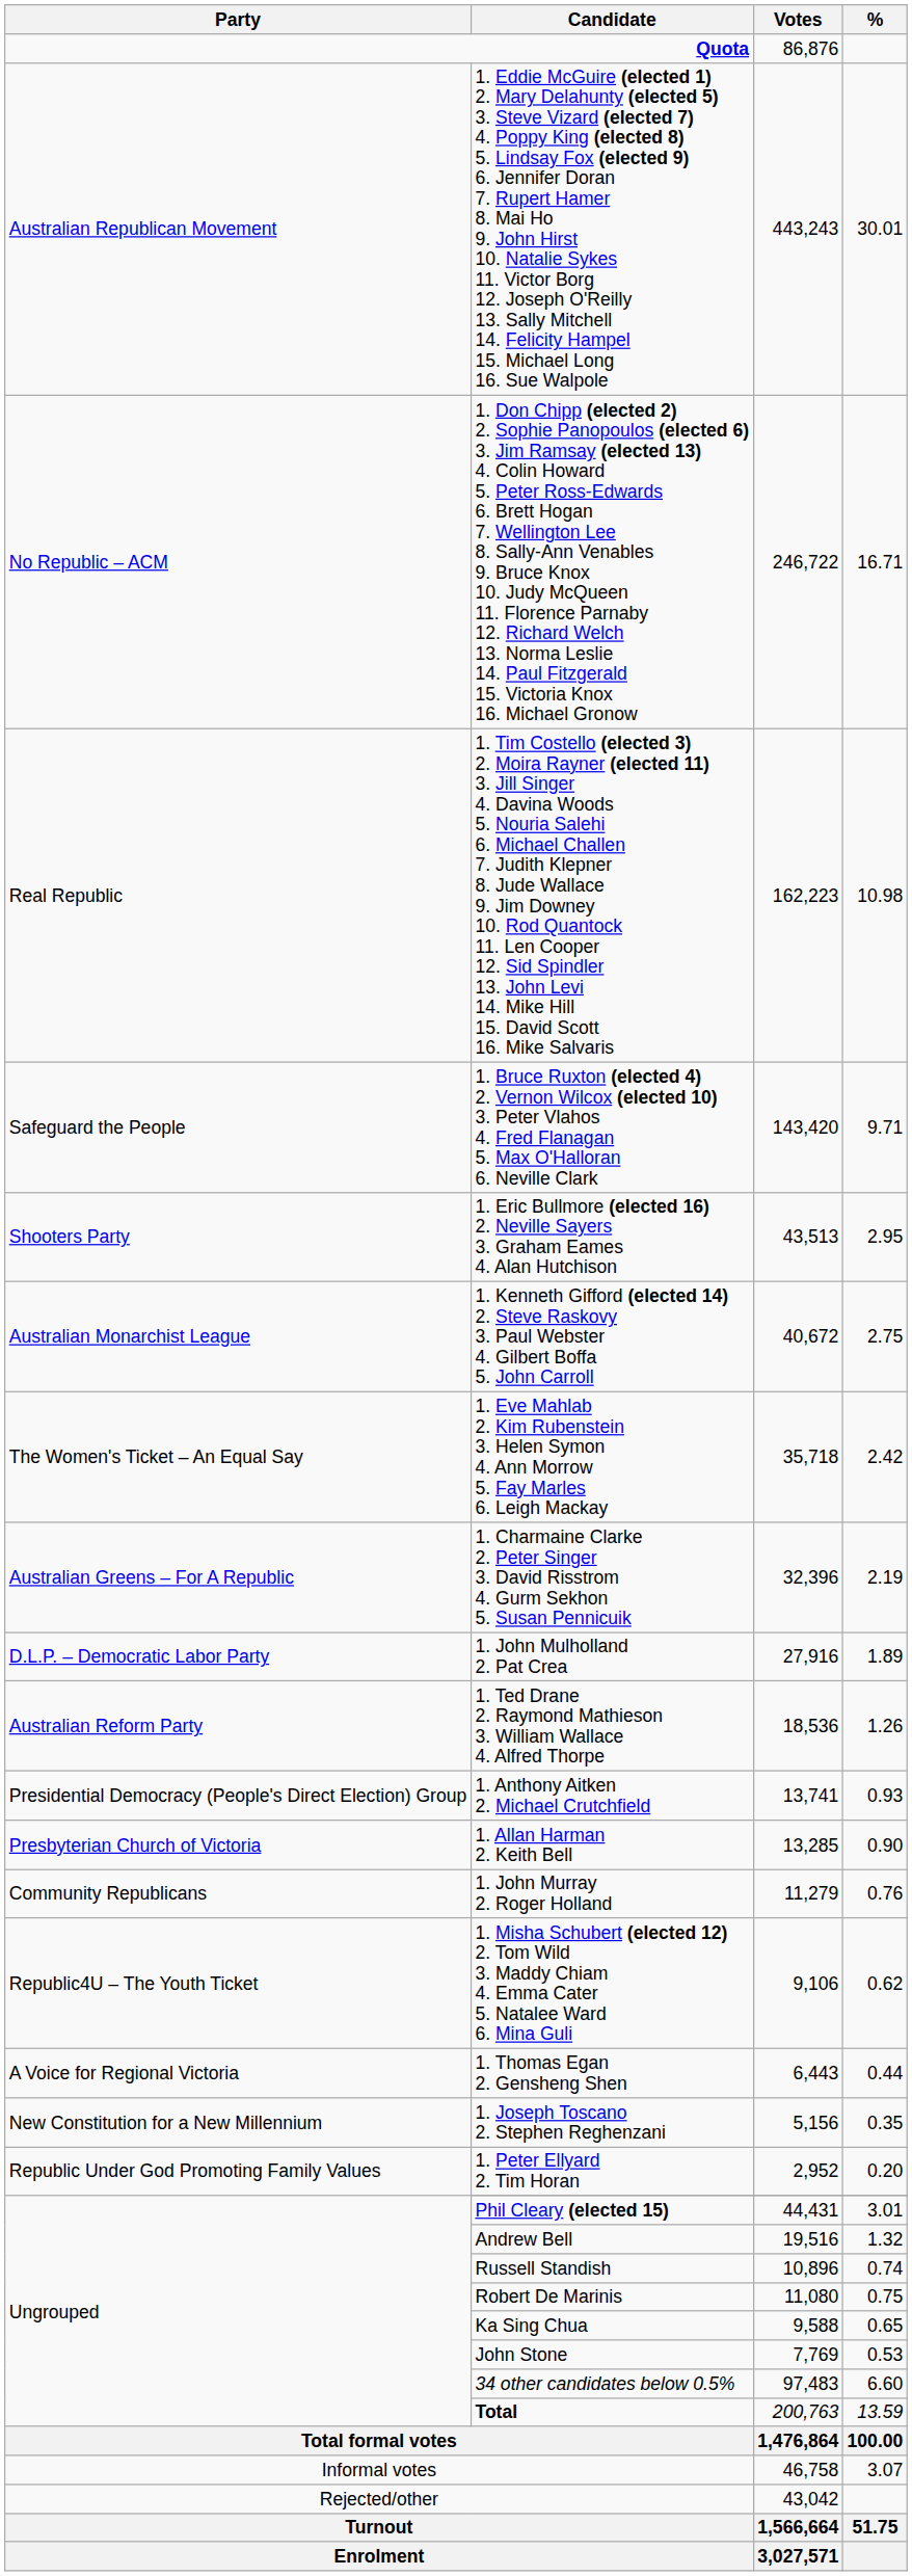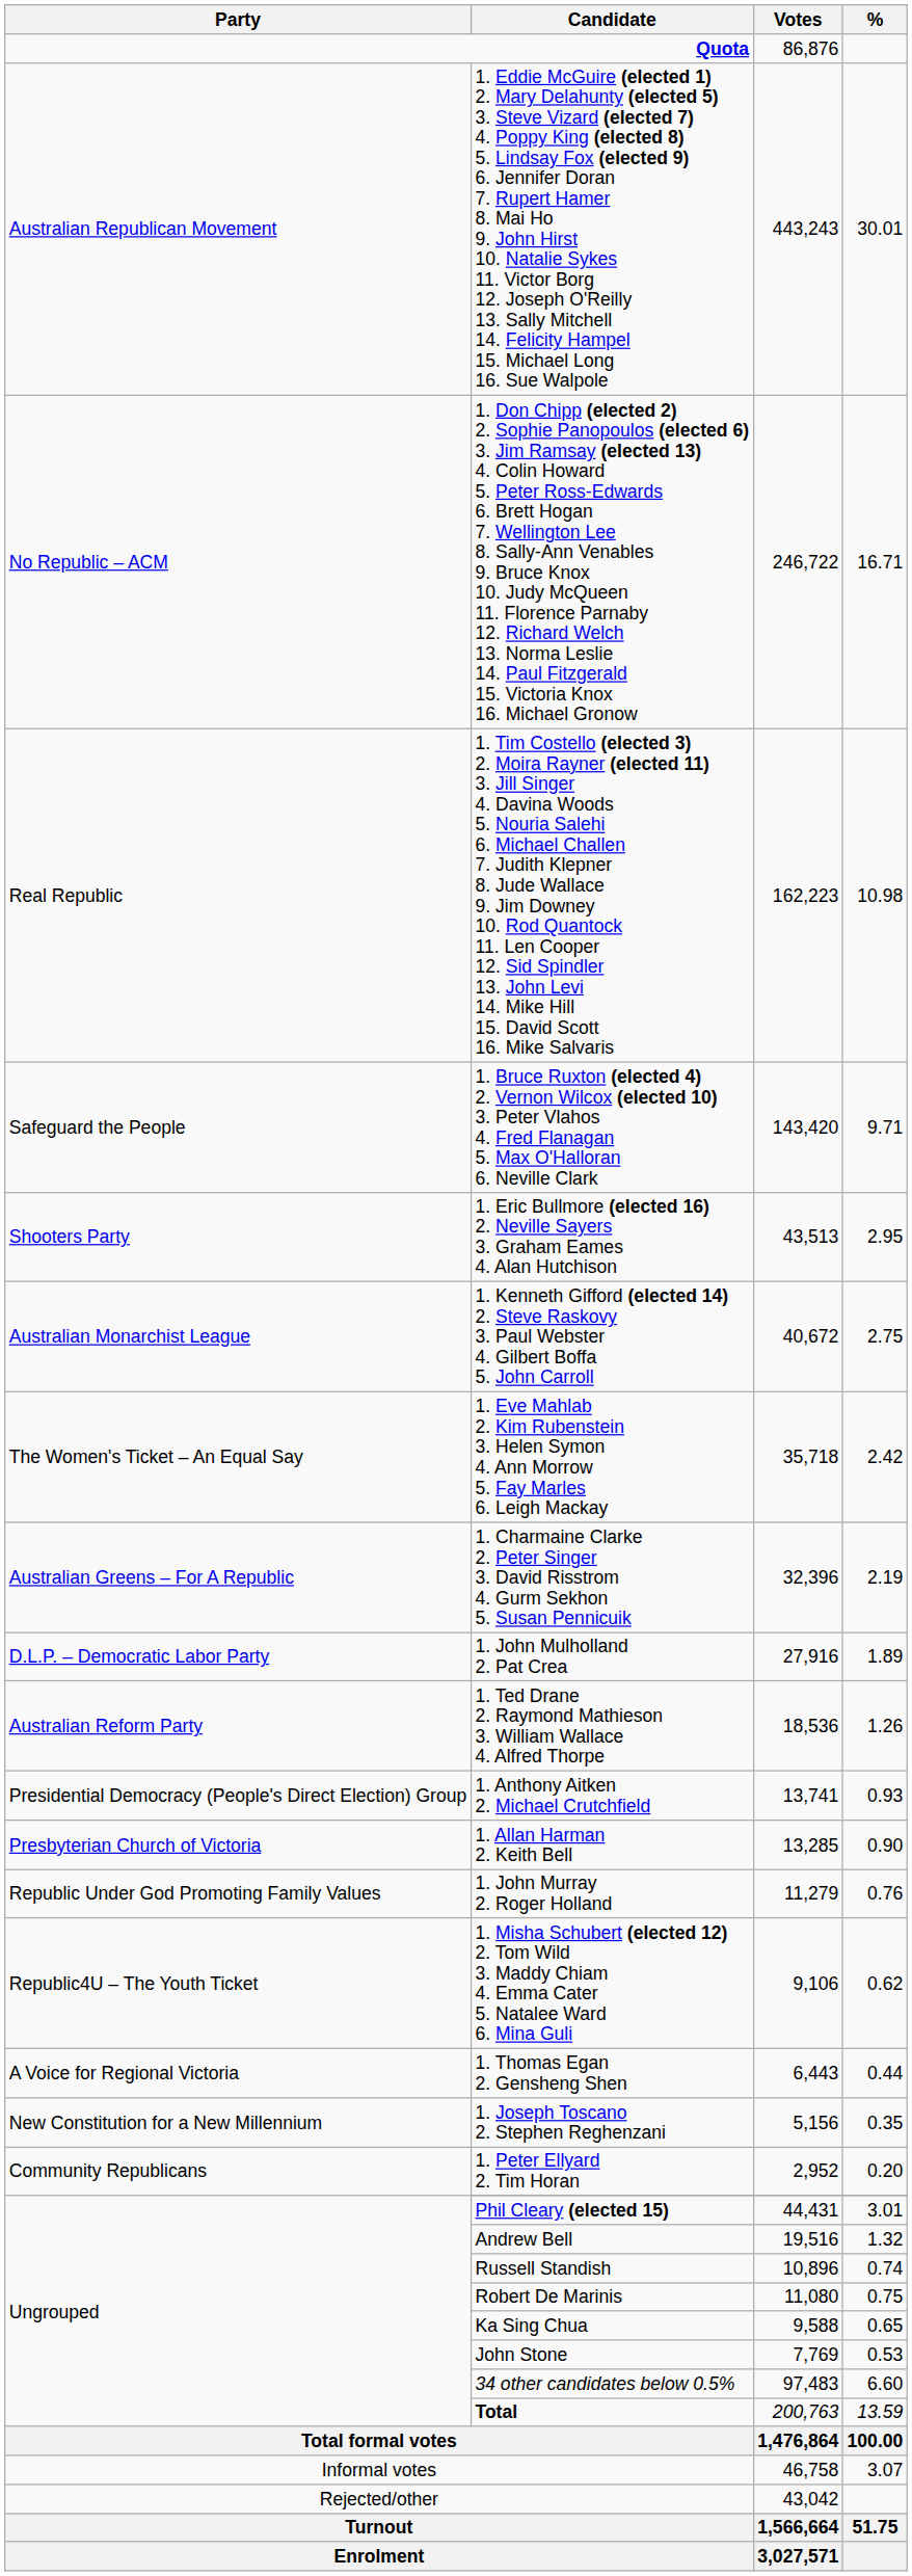 <table class=wikitable style="text-align:right; font-size:90%">
 <tr>
 <th>Party</th>
 <th>Candidate</th>
 <th>Votes</th>
 <th>%</th>
 </tr>
 <tr>
 <td colspan=2><strong><a href='#'>Quota</a></strong></td>
 <td>86,876</td>
 <td></td>
 </tr>
 <tr>
 <td align=left><a href='#'>Australian Republican Movement</a></td>
 <td align=left>1. <a href='#'>Eddie McGuire</a> <strong>(elected 1)</strong><br>2. <a href='#'>Mary Delahunty</a> <strong>(elected 5)</strong><br>3. <a href='#'>Steve Vizard</a> <strong>(elected 7)</strong><br>4. <a href='#'>Poppy King</a> <strong>(elected 8)</strong><br>5. <a href='#'>Lindsay Fox</a> <strong>(elected 9)</strong><br>6. Jennifer Doran<br>7. <a href='#'>Rupert Hamer</a><br>8. Mai Ho<br>9. <a href='#'>John Hirst</a><br>10. <a href='#'>Natalie Sykes</a><br>11. Victor Borg<br>12. Joseph O'Reilly<br>13. Sally Mitchell<br>14. <a href='#'>Felicity Hampel</a><br>15. Michael Long<br>16. Sue Walpole</td>
 <td>443,243</td>
 <td>30.01</td>
 </tr>
 <tr>
 <td align=left><a href='#'>No Republic – ACM</a></td>
 <td align=left>1. <a href='#'>Don Chipp</a> <strong>(elected 2)</strong><br>2. <a href='#'>Sophie Panopoulos</a> <strong>(elected 6)</strong><br>3. <a href='#'>Jim Ramsay</a> <strong>(elected 13)</strong><br>4. Colin Howard<br>5. <a href='#'>Peter Ross-Edwards</a><br>6. Brett Hogan<br>7. <a href='#'>Wellington Lee</a><br>8. Sally-Ann Venables<br>9. Bruce Knox<br>10. Judy McQueen<br>11. Florence Parnaby<br>12. <a href='#'>Richard Welch</a><br>13. Norma Leslie<br>14. <a href='#'>Paul Fitzgerald</a><br>15. Victoria Knox<br>16. Michael Gronow</td>
 <td>246,722</td>
 <td>16.71</td>
 </tr>
 <tr>
 <td align=left>Real Republic</td>
 <td align=left>1. <a href='#'>Tim Costello</a> <strong>(elected 3)</strong><br>2. <a href='#'>Moira Rayner</a> <strong>(elected 11)</strong><br>3. <a href='#'>Jill Singer</a><br>4. Davina Woods<br>5. <a href='#'>Nouria Salehi</a><br>6. <a href='#'>Michael Challen</a><br>7. Judith Klepner<br>8. Jude Wallace<br>9. Jim Downey<br>10. <a href='#'>Rod Quantock</a><br>11. Len Cooper<br>12. <a href='#'>Sid Spindler</a><br>13. <a href='#'>John Levi</a><br>14. Mike Hill<br>15. David Scott<br>16. Mike Salvaris</td>
 <td>162,223</td>
 <td>10.98</td>
 </tr>
 <tr>
 <td align=left>Safeguard the People</td>
 <td align=left>1. <a href='#'>Bruce Ruxton</a> <strong>(elected 4)</strong><br>2. <a href='#'>Vernon Wilcox</a> <strong>(elected 10)</strong><br>3. Peter Vlahos<br>4. <a href='#'>Fred Flanagan</a><br>5. <a href='#'>Max O'Halloran</a><br>6. Neville Clark</td>
 <td>143,420</td>
 <td>9.71</td>
 </tr>
 <tr>
 <td align=left><a href='#'>Shooters Party</a></td>
 <td align=left>1. Eric Bullmore <strong>(elected 16)</strong><br>2. <a href='#'>Neville Sayers</a><br>3. Graham Eames<br>4. Alan Hutchison</td>
 <td>43,513</td>
 <td>2.95</td>
 </tr>
 <tr>
 <td align=left><a href='#'>Australian Monarchist League</a></td>
 <td align=left>1. Kenneth Gifford <strong>(elected 14)</strong><br>2. <a href='#'>Steve Raskovy</a><br>3. Paul Webster<br>4. Gilbert Boffa<br>5. <a href='#'>John Carroll</a></td>
 <td>40,672</td>
 <td>2.75</td>
 </tr>
 <tr>
 <td align=left>The Women's Ticket – An Equal Say</td>
 <td align=left>1. <a href='#'>Eve Mahlab</a><br>2. <a href='#'>Kim Rubenstein</a><br>3. Helen Symon<br>4. Ann Morrow<br>5. <a href='#'>Fay Marles</a><br>6. Leigh Mackay</td>
 <td>35,718</td>
 <td>2.42</td>
 </tr>
 <tr>
 <td align=left><a href='#'>Australian Greens – For A Republic</a></td>
 <td align=left>1. Charmaine Clarke<br>2. <a href='#'>Peter Singer</a><br>3. David Risstrom<br>4. Gurm Sekhon<br>5. <a href='#'>Susan Pennicuik</a></td>
 <td>32,396</td>
 <td>2.19</td>
 </tr>
 <tr>
 <td align=left><a href='#'>D.L.P. – Democratic Labor Party</a></td>
 <td align=left>1. John Mulholland<br>2. Pat Crea</td>
 <td>27,916</td>
 <td>1.89</td>
 </tr>
 <tr>
 <td align=left><a href='#'>Australian Reform Party</a></td>
 <td align=left>1. Ted Drane<br>2. Raymond Mathieson<br>3. William Wallace<br>4. Alfred Thorpe</td>
 <td>18,536</td>
 <td>1.26</td>
 </tr>
 <tr>
 <td align=left>Presidential Democracy (People's Direct Election) Group</td>
 <td align=left>1. Anthony Aitken<br>2. <a href='#'>Michael Crutchfield</a></td>
 <td>13,741</td>
 <td>0.93</td>
 </tr>
 <tr>
 <td align=left><a href='#'>Presbyterian Church of Victoria</a></td>
 <td align=left>1. <a href='#'>Allan Harman</a><br>2. Keith Bell</td>
 <td>13,285</td>
 <td>0.90</td>
 </tr>
 <tr>
-<td align=left>Community Republicans</td>
+<td align=left>Republic Under God Promoting Family Values</td>
 <td align=left>1. John Murray<br>2. Roger Holland</td>
 <td>11,279</td>
 <td>0.76</td>
 </tr>
 <tr>
 <td align=left>Republic4U – The Youth Ticket</td>
 <td align=left>1. <a href='#'>Misha Schubert</a> <strong>(elected 12)</strong><br>2. Tom Wild<br>3. Maddy Chiam<br>4. Emma Cater<br>5. Natalee Ward<br>6. <a href='#'>Mina Guli</a></td>
 <td>9,106</td>
 <td>0.62</td>
 </tr>
 <tr>
 <td align=left>A Voice for Regional Victoria</td>
 <td align=left>1. Thomas Egan<br>2. Gensheng Shen</td>
 <td>6,443</td>
 <td>0.44</td>
 </tr>
 <tr>
 <td align=left>New Constitution for a New Millennium</td>
 <td align=left>1. <a href='#'>Joseph Toscano</a><br>2. Stephen Reghenzani</td>
 <td>5,156</td>
 <td>0.35</td>
 </tr>
 <tr>
-<td align=left>Republic Under God Promoting Family Values</td>
+<td align=left>Community Republicans</td>
 <td align=left>1. <a href='#'>Peter Ellyard</a><br>2. Tim Horan</td>
 <td>2,952</td>
 <td>0.20</td>
 </tr>
 <tr>
 <td rowspan=9 align=left>Ungrouped</td>
 </tr>
 <tr>
 <td align=left><a href='#'>Phil Cleary</a> <strong>(elected 15)</strong></td>
 <td>44,431</td>
 <td>3.01</td>
 </tr>
 <tr>
 <td align=left>Andrew Bell</td>
 <td>19,516</td>
 <td>1.32</td>
 </tr>
 <tr>
 <td align=left>Russell Standish</td>
 <td>10,896</td>
 <td>0.74</td>
 </tr>
 <tr>
 <td align=left>Robert De Marinis</td>
 <td>11,080</td>
 <td>0.75</td>
 </tr>
 <tr>
 <td align=left>Ka Sing Chua</td>
 <td>9,588</td>
 <td>0.65</td>
 </tr>
 <tr>
 <td align=left>John Stone</td>
 <td>7,769</td>
 <td>0.53</td>
 </tr>
 <tr>
 <td align=left><em>34 other candidates below 0.5%</em></td>
 <td>97,483</td>
 <td>6.60</td>
 </tr>
 <tr>
 <td align=left><strong>Total</strong></td>
 <td><em>200,763</em></td>
 <td><em>13.59</em></td>
 </tr>
 <tr>
 <th colspan=2>Total formal votes</th>
 <th>1,476,864</th>
 <th>100.00</th>
 </tr>
 <tr>
 <td align=center colspan=2>Informal votes</td>
 <td>46,758</td>
 <td>3.07</td>
 </tr>
 <tr>
 <td align=center colspan=2>Rejected/other</td>
 <td>43,042</td>
 <td></td>
 </tr>
 <tr>
 <th colspan=2>Turnout</th>
 <th>1,566,664</th>
 <th>51.75</th>
 </tr>
 <tr>
 <th colspan=2>Enrolment</th>
 <th>3,027,571</th>
 <th></th>
 </tr>
 </table>
